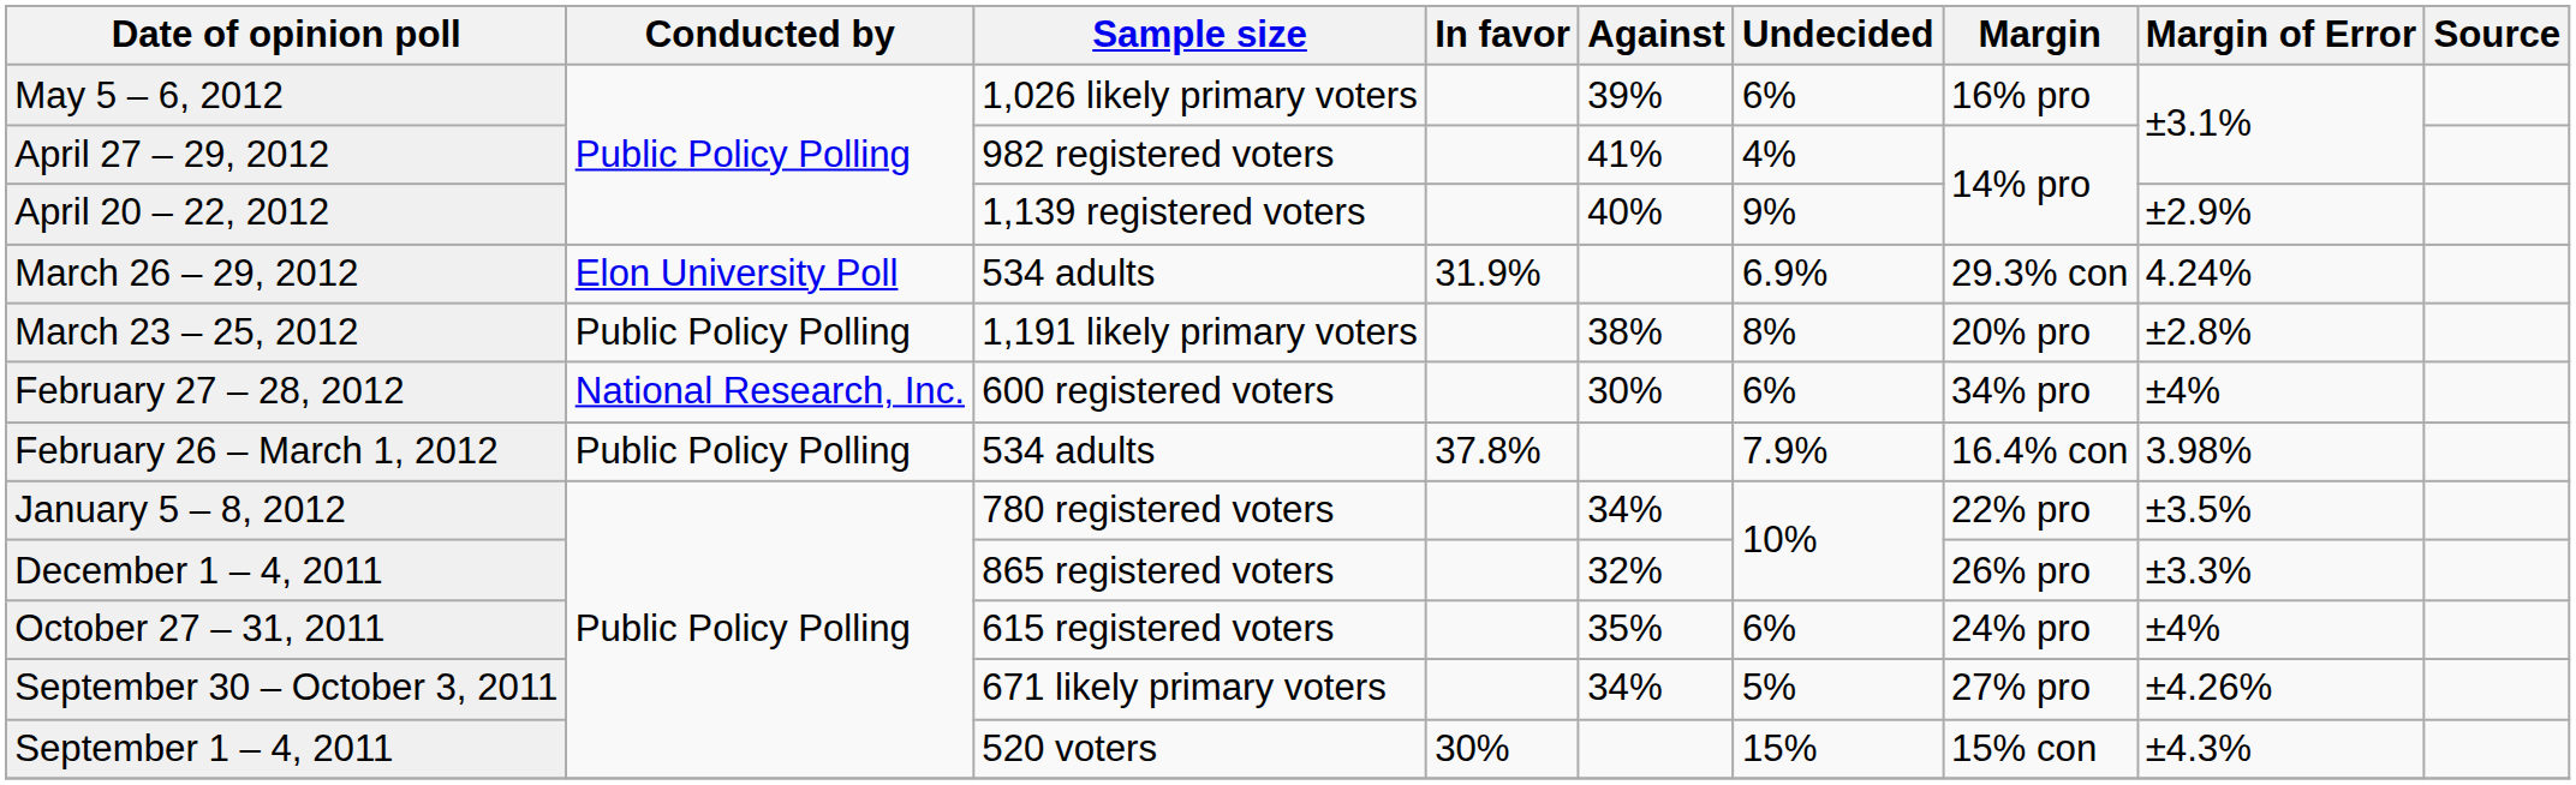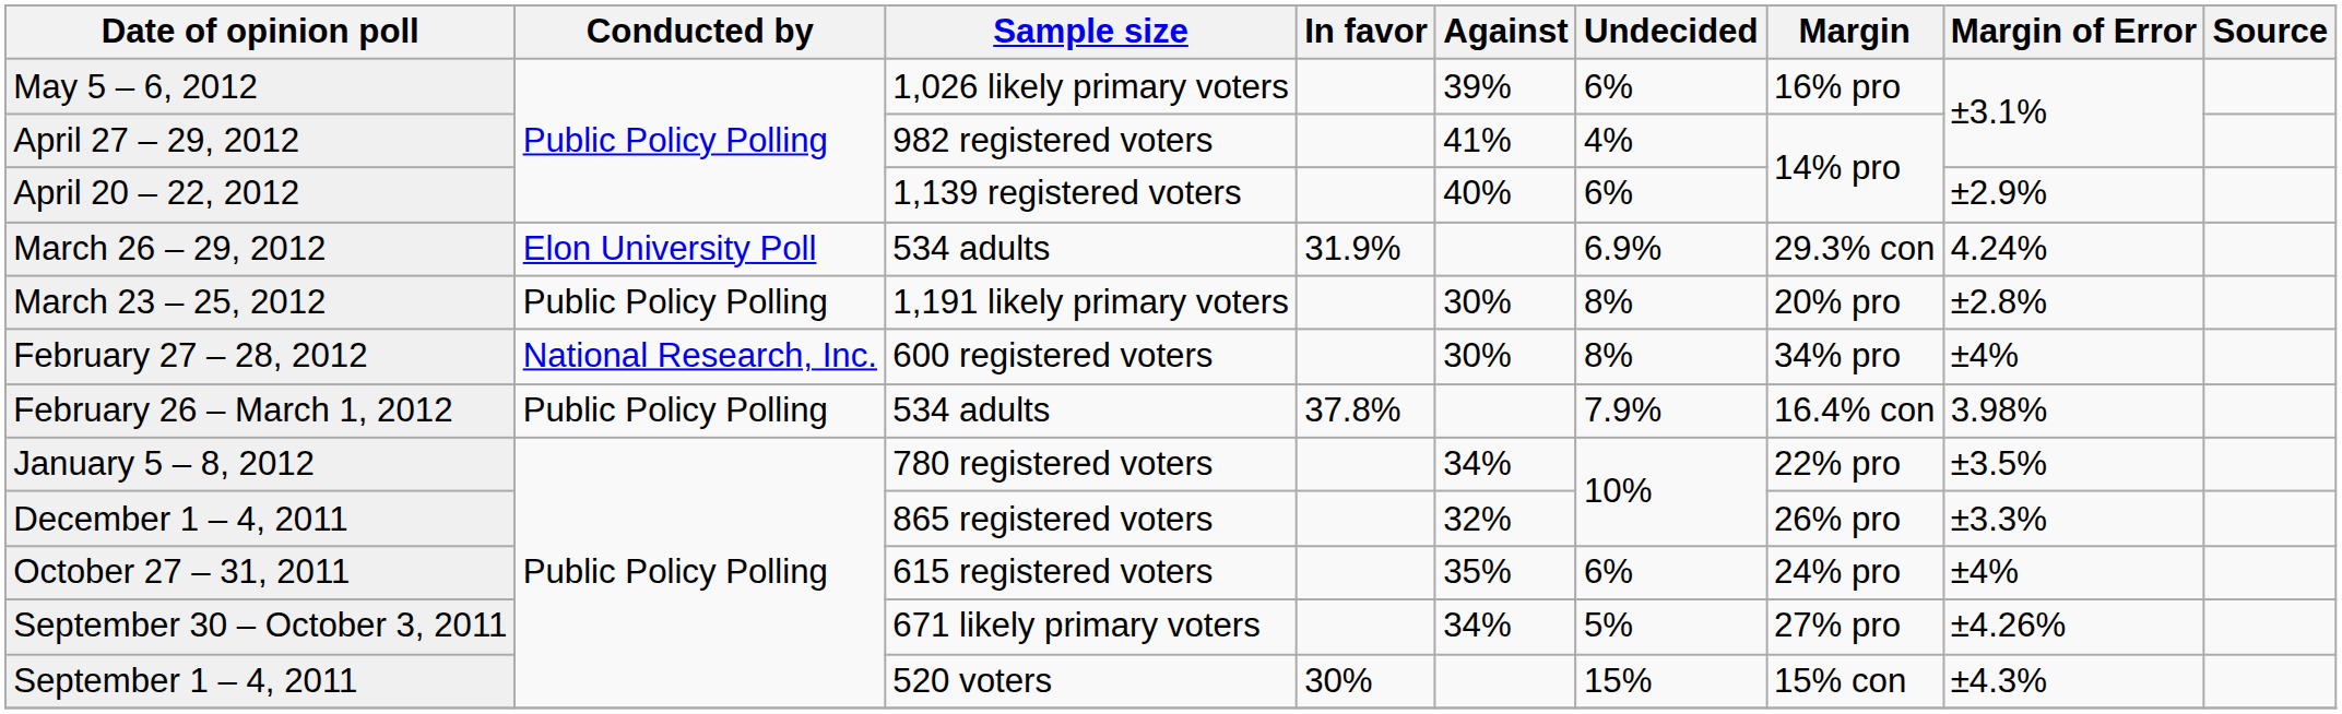 <table class="wikitable">
 <tr>
 <th>Date of opinion poll</th>
 <th>Conducted by</th>
 <th><a href='#'>Sample size</a></th>
 <th>In favor</th>
 <th>Against</th>
 <th>Undecided</th>
 <th>Margin</th>
 <th>Margin of Error</th>
 <th>Source</th>
 </tr>
 <tr>
 <td style="background:#f0f0f0;">May 5 – 6, 2012</td>
 <td rowspan=3 colspan=1><a href='#'>Public Policy Polling</a></td>
 <td>1,026 likely primary voters</td>
 <td></td>
 <td>39%</td>
 <td>6%</td>
 <td>16% pro</td>
 <td rowspan=2 colspan=1>±3.1%</td>
 <td></td>
 </tr>
 <tr>
 <td style="background:#f0f0f0;">April 27 – 29, 2012</td>
 <td>982 registered voters</td>
 <td></td>
 <td>41%</td>
 <td>4%</td>
 <td rowspan=2 colspan=1>14% pro</td>
 <td></td>
 </tr>
 <tr>
 <td style="background:#f0f0f0;">April 20 – 22, 2012</td>
 <td>1,139 registered voters</td>
 <td></td>
 <td>40%</td>
-<td>9%</td>
+<td>6%</td>
 <td>±2.9%</td>
 <td></td>
 </tr>
 <tr>
 <td style="background:#f0f0f0;">March 26 – 29, 2012</td>
 <td><a href='#'>Elon University Poll</a></td>
 <td>534 adults</td>
 <td>31.9%</td>
 <td></td>
 <td>6.9%</td>
 <td>29.3% con</td>
 <td>4.24%</td>
 <td></td>
 </tr>
 <tr>
 <td style="background:#f0f0f0;">March 23 – 25, 2012</td>
 <td>Public Policy Polling</td>
 <td>1,191 likely primary voters</td>
 <td></td>
-<td>38%</td>
+<td>30%</td>
 <td>8%</td>
 <td>20% pro</td>
 <td>±2.8%</td>
 <td></td>
 </tr>
 <tr>
 <td style="background:#f0f0f0;">February 27 – 28, 2012</td>
 <td><a href='#'>National Research, Inc.</a></td>
 <td>600 registered voters</td>
 <td></td>
 <td>30%</td>
-<td>6%</td>
+<td>8%</td>
 <td>34% pro</td>
 <td>±4%</td>
 <td></td>
 </tr>
 <tr>
 <td style="background:#f0f0f0;">February 26 – March 1, 2012</td>
 <td>Public Policy Polling</td>
 <td>534 adults</td>
 <td>37.8%</td>
 <td></td>
 <td>7.9%</td>
 <td>16.4% con</td>
 <td>3.98%</td>
 <td></td>
 </tr>
 <tr>
 <td style="background:#f0f0f0;">January 5 – 8, 2012</td>
 <td rowspan=5 colspan=1>Public Policy Polling</td>
 <td>780 registered voters</td>
 <td></td>
 <td>34%</td>
 <td rowspan=2 colspan=1>10%</td>
 <td>22% pro</td>
 <td>±3.5%</td>
 <td></td>
 </tr>
 <tr>
 <td style="background:#f0f0f0;">December 1 – 4, 2011</td>
 <td>865 registered voters</td>
 <td></td>
 <td>32%</td>
 <td>26% pro</td>
 <td>±3.3%</td>
 <td></td>
 </tr>
 <tr>
 <td style="background:#f0f0f0;">October 27 – 31, 2011</td>
 <td>615 registered voters</td>
 <td></td>
 <td>35%</td>
 <td>6%</td>
 <td>24% pro</td>
 <td>±4%</td>
 <td></td>
 </tr>
 <tr>
 <td style="background:#f0f0f0;">September 30 – October 3, 2011</td>
 <td>671 likely primary voters</td>
 <td></td>
 <td>34%</td>
 <td>5%</td>
 <td>27% pro</td>
 <td>±4.26%</td>
 <td></td>
 </tr>
 <tr>
 <td style="background:#f0f0f0;">September 1 – 4, 2011</td>
 <td>520 voters</td>
 <td>30%</td>
 <td></td>
 <td>15%</td>
 <td>15% con</td>
 <td>±4.3%</td>
 <td></td>
 </tr>
 <tr>
 </tr>
 </table>
